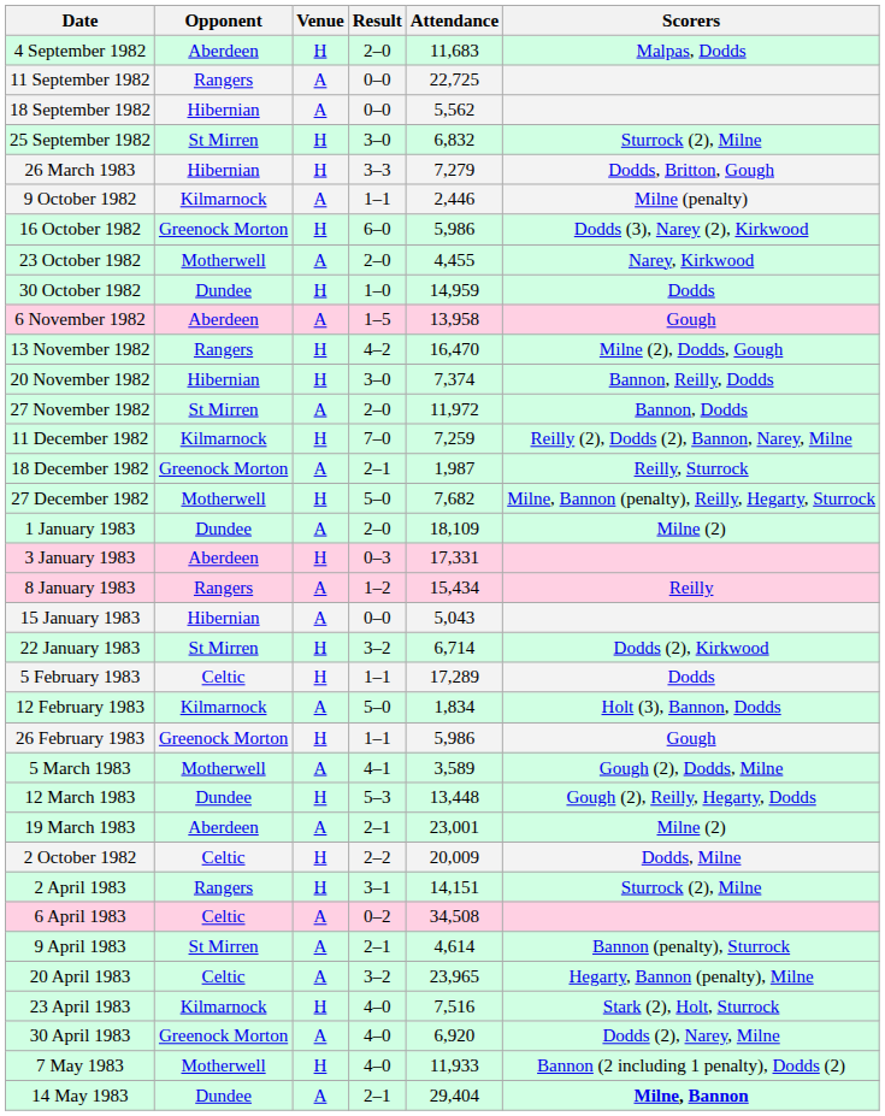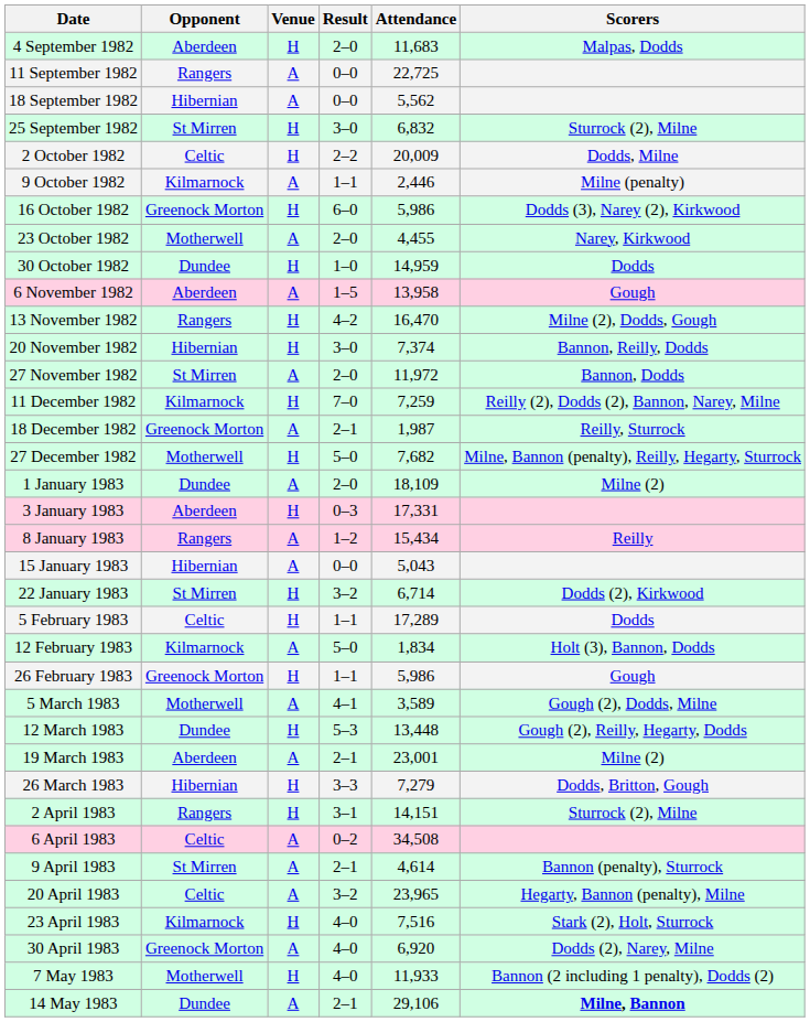 <table class="wikitable sortable" style="font-size:95%; text-align:center">
 <tr>
 <th>Date</th>
 <th>Opponent</th>
 <th>Venue</th>
 <th>Result</th>
 <th>Attendance</th>
 <th>Scorers</th>
 </tr>
 <tr bgcolor = "#d0ffe3">
 <td>4 September 1982</td>
 <td><a href='#'>Aberdeen</a></td>
 <td><a href='#'>H</a></td>
 <td>2–0</td>
 <td>11,683</td>
 <td><a href='#'>Malpas</a>, <a href='#'>Dodds</a></td>
 </tr>
 <tr bgcolor = "#f3f3f3">
 <td>11 September 1982</td>
 <td><a href='#'>Rangers</a></td>
 <td><a href='#'>A</a></td>
 <td>0–0</td>
 <td>22,725</td>
 <td></td>
 </tr>
 <tr bgcolor = "#f3f3f3">
 <td>18 September 1982</td>
 <td><a href='#'>Hibernian</a></td>
 <td><a href='#'>A</a></td>
 <td>0–0</td>
 <td>5,562</td>
 <td></td>
 </tr>
 <tr bgcolor = "#d0ffe3">
 <td>25 September 1982</td>
 <td><a href='#'>St Mirren</a></td>
 <td><a href='#'>H</a></td>
 <td>3–0</td>
 <td>6,832</td>
 <td><a href='#'>Sturrock</a> (2), <a href='#'>Milne</a></td>
 </tr>
 <tr bgcolor = "#f3f3f3">
-<td>26 March 1983</td>
-<td><a href='#'>Hibernian</a></td>
+<td>2 October 1982</td>
+<td><a href='#'>Celtic</a></td>
 <td><a href='#'>H</a></td>
-<td>3–3</td>
-<td>7,279</td>
-<td><a href='#'>Dodds</a>, <a href='#'>Britton</a>, <a href='#'>Gough</a></td>
+<td>2–2</td>
+<td>20,009</td>
+<td><a href='#'>Dodds</a>, <a href='#'>Milne</a></td>
 </tr>
 <tr bgcolor = "#f3f3f3">
 <td>9 October 1982</td>
 <td><a href='#'>Kilmarnock</a></td>
 <td><a href='#'>A</a></td>
 <td>1–1</td>
 <td>2,446</td>
 <td><a href='#'>Milne</a> (penalty)</td>
 </tr>
 <tr bgcolor = "#d0ffe3">
 <td>16 October 1982</td>
 <td><a href='#'>Greenock Morton</a></td>
 <td><a href='#'>H</a></td>
 <td>6–0</td>
 <td>5,986</td>
 <td><a href='#'>Dodds</a> (3), <a href='#'>Narey</a> (2), <a href='#'>Kirkwood</a></td>
 </tr>
 <tr bgcolor = "#d0ffe3">
 <td>23 October 1982</td>
 <td><a href='#'>Motherwell</a></td>
 <td><a href='#'>A</a></td>
 <td>2–0</td>
 <td>4,455</td>
 <td><a href='#'>Narey</a>, <a href='#'>Kirkwood</a></td>
 </tr>
 <tr bgcolor = "#d0ffe3">
 <td>30 October 1982</td>
 <td><a href='#'>Dundee</a></td>
 <td><a href='#'>H</a></td>
 <td>1–0</td>
 <td>14,959</td>
 <td><a href='#'>Dodds</a></td>
 </tr>
 <tr bgcolor = "#ffd0e3">
 <td>6 November 1982</td>
 <td><a href='#'>Aberdeen</a></td>
 <td><a href='#'>A</a></td>
 <td>1–5</td>
 <td>13,958</td>
 <td><a href='#'>Gough</a></td>
 </tr>
 <tr bgcolor = "#d0ffe3">
 <td>13 November 1982</td>
 <td><a href='#'>Rangers</a></td>
 <td><a href='#'>H</a></td>
 <td>4–2</td>
 <td>16,470</td>
 <td><a href='#'>Milne</a> (2), <a href='#'>Dodds</a>, <a href='#'>Gough</a></td>
 </tr>
 <tr bgcolor = "#d0ffe3">
 <td>20 November 1982</td>
 <td><a href='#'>Hibernian</a></td>
 <td><a href='#'>H</a></td>
 <td>3–0</td>
 <td>7,374</td>
 <td><a href='#'>Bannon</a>, <a href='#'>Reilly</a>, <a href='#'>Dodds</a></td>
 </tr>
 <tr bgcolor = "#d0ffe3">
 <td>27 November 1982</td>
 <td><a href='#'>St Mirren</a></td>
 <td><a href='#'>A</a></td>
 <td>2–0</td>
 <td>11,972</td>
 <td><a href='#'>Bannon</a>, <a href='#'>Dodds</a></td>
 </tr>
 <tr bgcolor = "#d0ffe3">
 <td>11 December 1982</td>
 <td><a href='#'>Kilmarnock</a></td>
 <td><a href='#'>H</a></td>
 <td>7–0</td>
 <td>7,259</td>
 <td><a href='#'>Reilly</a> (2), <a href='#'>Dodds</a> (2), <a href='#'>Bannon</a>, <a href='#'>Narey</a>, <a href='#'>Milne</a></td>
 </tr>
 <tr bgcolor = "#d0ffe3">
 <td>18 December 1982</td>
 <td><a href='#'>Greenock Morton</a></td>
 <td><a href='#'>A</a></td>
 <td>2–1</td>
 <td>1,987</td>
 <td><a href='#'>Reilly</a>, <a href='#'>Sturrock</a></td>
 </tr>
 <tr bgcolor = "#d0ffe3">
 <td>27 December 1982</td>
 <td><a href='#'>Motherwell</a></td>
 <td><a href='#'>H</a></td>
 <td>5–0</td>
 <td>7,682</td>
 <td><a href='#'>Milne</a>, <a href='#'>Bannon</a> (penalty), <a href='#'>Reilly</a>, <a href='#'>Hegarty</a>, <a href='#'>Sturrock</a></td>
 </tr>
 <tr bgcolor = "#d0ffe3">
 <td>1 January 1983</td>
 <td><a href='#'>Dundee</a></td>
 <td><a href='#'>A</a></td>
 <td>2–0</td>
 <td>18,109</td>
 <td><a href='#'>Milne</a> (2)</td>
 </tr>
 <tr bgcolor = "#ffd0e3">
 <td>3 January 1983</td>
 <td><a href='#'>Aberdeen</a></td>
 <td><a href='#'>H</a></td>
 <td>0–3</td>
 <td>17,331</td>
 <td></td>
 </tr>
 <tr bgcolor = "#ffd0e3">
 <td>8 January 1983</td>
 <td><a href='#'>Rangers</a></td>
 <td><a href='#'>A</a></td>
 <td>1–2</td>
 <td>15,434</td>
 <td><a href='#'>Reilly</a></td>
 </tr>
 <tr bgcolor = "#f3f3f3">
 <td>15 January 1983</td>
 <td><a href='#'>Hibernian</a></td>
 <td><a href='#'>A</a></td>
 <td>0–0</td>
 <td>5,043</td>
 <td></td>
 </tr>
 <tr bgcolor = "#d0ffe3">
 <td>22 January 1983</td>
 <td><a href='#'>St Mirren</a></td>
 <td><a href='#'>H</a></td>
 <td>3–2</td>
 <td>6,714</td>
 <td><a href='#'>Dodds</a> (2), <a href='#'>Kirkwood</a></td>
 </tr>
 <tr bgcolor = "#f3f3f3">
 <td>5 February 1983</td>
 <td><a href='#'>Celtic</a></td>
 <td><a href='#'>H</a></td>
 <td>1–1</td>
 <td>17,289</td>
 <td><a href='#'>Dodds</a></td>
 </tr>
 <tr bgcolor = "#d0ffe3">
 <td>12 February 1983</td>
 <td><a href='#'>Kilmarnock</a></td>
 <td><a href='#'>A</a></td>
 <td>5–0</td>
 <td>1,834</td>
 <td><a href='#'>Holt</a> (3), <a href='#'>Bannon</a>, <a href='#'>Dodds</a></td>
 </tr>
 <tr bgcolor = "#f3f3f3">
 <td>26 February 1983</td>
 <td><a href='#'>Greenock Morton</a></td>
 <td><a href='#'>H</a></td>
 <td>1–1</td>
 <td>5,986</td>
 <td><a href='#'>Gough</a></td>
 </tr>
 <tr bgcolor = "#d0ffe3">
 <td>5 March 1983</td>
 <td><a href='#'>Motherwell</a></td>
 <td><a href='#'>A</a></td>
 <td>4–1</td>
 <td>3,589</td>
 <td><a href='#'>Gough</a> (2), <a href='#'>Dodds</a>, <a href='#'>Milne</a></td>
 </tr>
 <tr bgcolor = "#d0ffe3">
 <td>12 March 1983</td>
 <td><a href='#'>Dundee</a></td>
 <td><a href='#'>H</a></td>
 <td>5–3</td>
 <td>13,448</td>
 <td><a href='#'>Gough</a> (2), <a href='#'>Reilly</a>, <a href='#'>Hegarty</a>, <a href='#'>Dodds</a></td>
 </tr>
 <tr bgcolor = "#d0ffe3">
 <td>19 March 1983</td>
 <td><a href='#'>Aberdeen</a></td>
 <td><a href='#'>A</a></td>
 <td>2–1</td>
 <td>23,001</td>
 <td><a href='#'>Milne</a> (2)</td>
 </tr>
 <tr bgcolor = "#f3f3f3">
-<td>2 October 1982</td>
-<td><a href='#'>Celtic</a></td>
+<td>26 March 1983</td>
+<td><a href='#'>Hibernian</a></td>
 <td><a href='#'>H</a></td>
-<td>2–2</td>
-<td>20,009</td>
-<td><a href='#'>Dodds</a>, <a href='#'>Milne</a></td>
+<td>3–3</td>
+<td>7,279</td>
+<td><a href='#'>Dodds</a>, <a href='#'>Britton</a>, <a href='#'>Gough</a></td>
 </tr>
 <tr bgcolor = "#d0ffe3">
 <td>2 April 1983</td>
 <td><a href='#'>Rangers</a></td>
 <td><a href='#'>H</a></td>
 <td>3–1</td>
 <td>14,151</td>
 <td><a href='#'>Sturrock</a> (2), <a href='#'>Milne</a></td>
 </tr>
 <tr bgcolor = "#ffd0e3">
 <td>6 April 1983</td>
 <td><a href='#'>Celtic</a></td>
 <td><a href='#'>A</a></td>
 <td>0–2</td>
 <td>34,508</td>
 <td></td>
 </tr>
 <tr bgcolor = "#d0ffe3">
 <td>9 April 1983</td>
 <td><a href='#'>St Mirren</a></td>
 <td><a href='#'>A</a></td>
 <td>2–1</td>
 <td>4,614</td>
 <td><a href='#'>Bannon</a> (penalty), <a href='#'>Sturrock</a></td>
 </tr>
 <tr bgcolor = "#d0ffe3">
 <td>20 April 1983</td>
 <td><a href='#'>Celtic</a></td>
 <td><a href='#'>A</a></td>
 <td>3–2</td>
 <td>23,965</td>
 <td><a href='#'>Hegarty</a>, <a href='#'>Bannon</a> (penalty), <a href='#'>Milne</a></td>
 </tr>
 <tr bgcolor = "#d0ffe3">
 <td>23 April 1983</td>
 <td><a href='#'>Kilmarnock</a></td>
 <td><a href='#'>H</a></td>
 <td>4–0</td>
 <td>7,516</td>
 <td><a href='#'>Stark</a> (2), <a href='#'>Holt</a>, <a href='#'>Sturrock</a></td>
 </tr>
 <tr bgcolor = "#d0ffe3">
 <td>30 April 1983</td>
 <td><a href='#'>Greenock Morton</a></td>
 <td><a href='#'>A</a></td>
 <td>4–0</td>
 <td>6,920</td>
 <td><a href='#'>Dodds</a> (2), <a href='#'>Narey</a>, <a href='#'>Milne</a></td>
 </tr>
 <tr bgcolor = "#d0ffe3">
 <td>7 May 1983</td>
 <td><a href='#'>Motherwell</a></td>
 <td><a href='#'>H</a></td>
 <td>4–0</td>
 <td>11,933</td>
 <td><a href='#'>Bannon</a> (2 including 1 penalty), <a href='#'>Dodds</a> (2)</td>
 </tr>
 <tr bgcolor = "#d0ffe3">
 <td>14 May 1983</td>
 <td><a href='#'>Dundee</a></td>
 <td><a href='#'>A</a></td>
 <td>2–1</td>
-<td>29,404</td>
+<td>29,106</td>
 <td><strong><a href='#'>Milne</a>, <a href='#'>Bannon</a></strong></td>
 </tr>
 </table>
